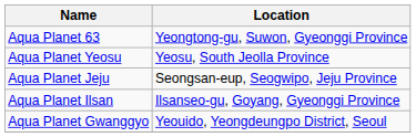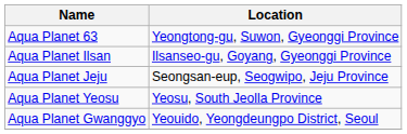 <table class="wikitable sortable" style="font-size:90%;">
 <tr>
 <th>Name</th>
 <th>Location</th>
 </tr>
 <tr>
 <td><a href='#'>Aqua Planet 63</a></td>
 <td><a href='#'>Yeongtong-gu</a>, <a href='#'>Suwon</a>, <a href='#'>Gyeonggi Province</a></td>
 </tr>
 <tr>
-<td><a href='#'>Aqua Planet Yeosu</a></td>
-<td><a href='#'>Yeosu</a>, <a href='#'>South Jeolla Province</a></td>
+<td><a href='#'>Aqua Planet Ilsan</a></td>
+<td><a href='#'>Ilsanseo-gu</a>, <a href='#'>Goyang</a>, <a href='#'>Gyeonggi Province</a></td>
 </tr>
 <tr>
 <td><a href='#'>Aqua Planet Jeju</a></td>
 <td>Seongsan-eup, <a href='#'>Seogwipo</a>, <a href='#'>Jeju Province</a></td>
 </tr>
 <tr>
-<td><a href='#'>Aqua Planet Ilsan</a></td>
-<td><a href='#'>Ilsanseo-gu</a>, <a href='#'>Goyang</a>, <a href='#'>Gyeonggi Province</a></td>
+<td><a href='#'>Aqua Planet Yeosu</a></td>
+<td><a href='#'>Yeosu</a>, <a href='#'>South Jeolla Province</a></td>
 </tr>
 <tr>
 <td><a href='#'>Aqua Planet Gwanggyo</a></td>
 <td><a href='#'>Yeouido</a>, <a href='#'>Yeongdeungpo District</a>, <a href='#'>Seoul</a></td>
 </tr>
 <tr>
 </tr>
 </table>
